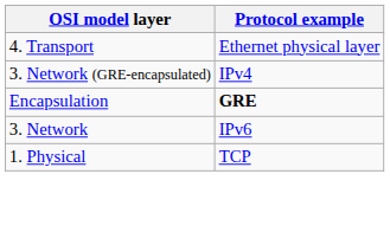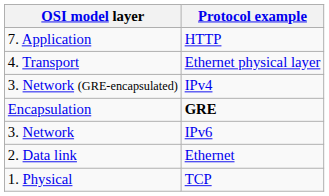 <table class="wikitable">
 <tr>
 <th><a href='#'>OSI model</a> layer</th>
 <th><a href='#'>Protocol example</a></th>
+</tr>
+<tr>
+<td>7. <a href='#'>Application</a></td>
+<td><a href='#'>HTTP</a></td>
 </tr>
 <tr>
 <td>4. <a href='#'>Transport</a></td>
 <td><a href='#'>Ethernet physical layer</a></td>
 </tr>
 <tr>
 <td>3. <a href='#'>Network</a> <small>(GRE-encapsulated)</small></td>
 <td><a href='#'>IPv4</a></td>
 </tr>
 <tr>
 <td><a href='#'>Encapsulation</a></td>
 <td><strong>GRE</strong></td>
 </tr>
 <tr>
 <td>3. <a href='#'>Network</a></td>
 <td><a href='#'>IPv6</a></td>
 </tr>
 <tr>
+<td>2. <a href='#'>Data link</a></td>
+<td><a href='#'>Ethernet</a></td>
+</tr>
+<tr>
 <td>1. <a href='#'>Physical</a></td>
 <td><a href='#'>TCP</a></td>
 </tr>
 </table>
